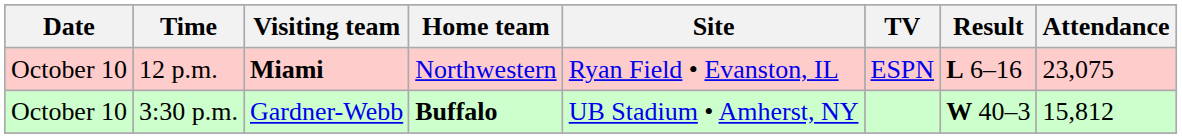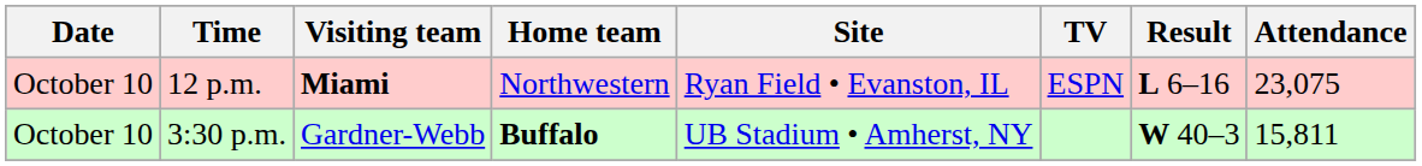 <table class="wikitable" style="font-size:95%;">
 <tr>
 <th>Date</th>
 <th>Time</th>
 <th>Visiting team</th>
 <th>Home team</th>
 <th>Site</th>
 <th>TV</th>
 <th>Result</th>
 <th>Attendance</th>
 </tr>
 <tr style="background:#fcc;">
 <td>October 10</td>
 <td>12 p.m.</td>
 <td><strong>Miami</strong></td>
 <td><a href='#'>Northwestern</a></td>
 <td><a href='#'>Ryan Field</a> • <a href='#'>Evanston, IL</a></td>
 <td><a href='#'>ESPN</a></td>
 <td><strong>L</strong> 6–16</td>
 <td>23,075</td>
 </tr>
 <tr style="background:#cfc;">
 <td>October 10</td>
 <td>3:30 p.m.</td>
 <td><a href='#'>Gardner-Webb</a></td>
 <td><strong>Buffalo</strong></td>
 <td><a href='#'>UB Stadium</a> • <a href='#'>Amherst, NY</a></td>
 <td></td>
 <td><strong>W</strong> 40–3</td>
-<td>15,812</td>
+<td>15,811</td>
 </tr>
 </table>
